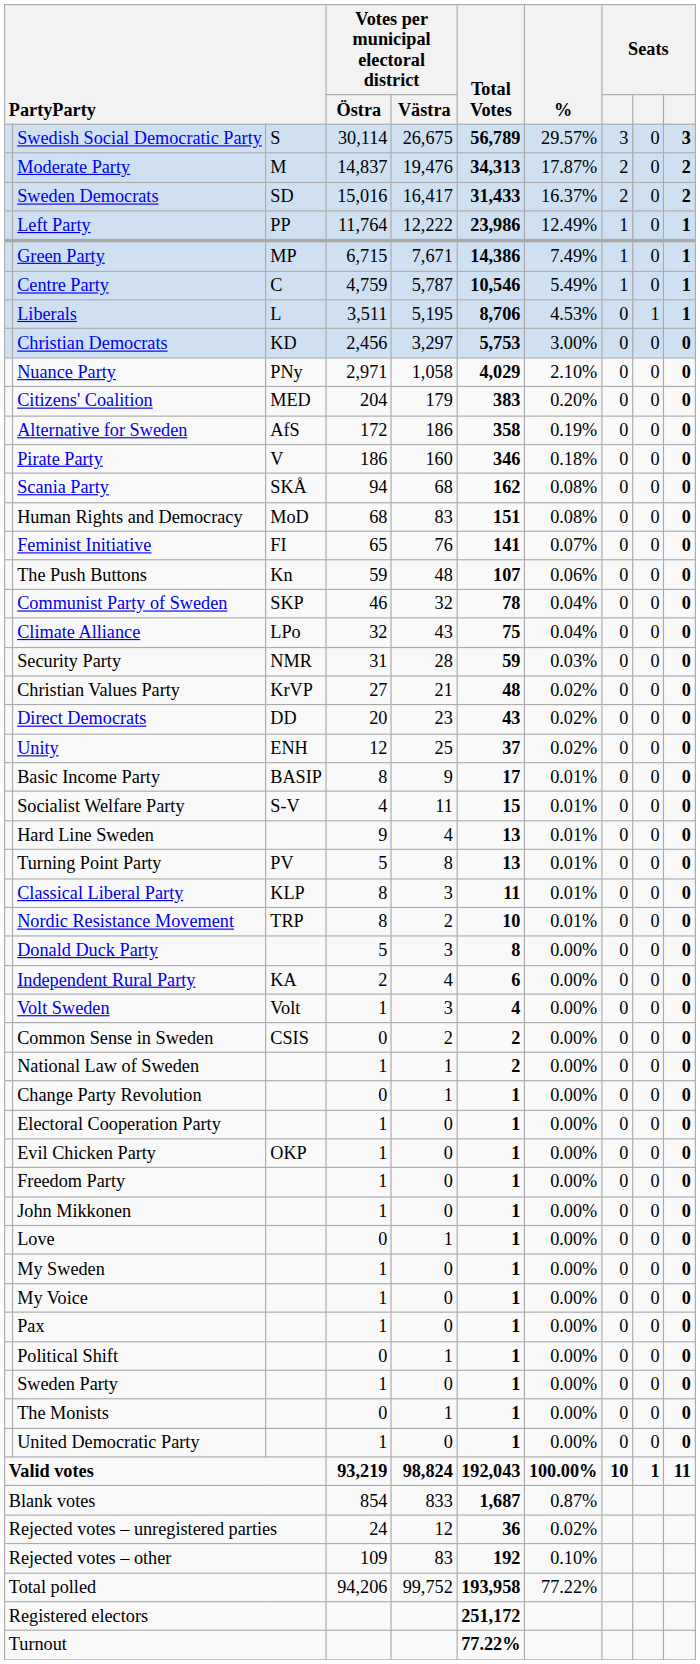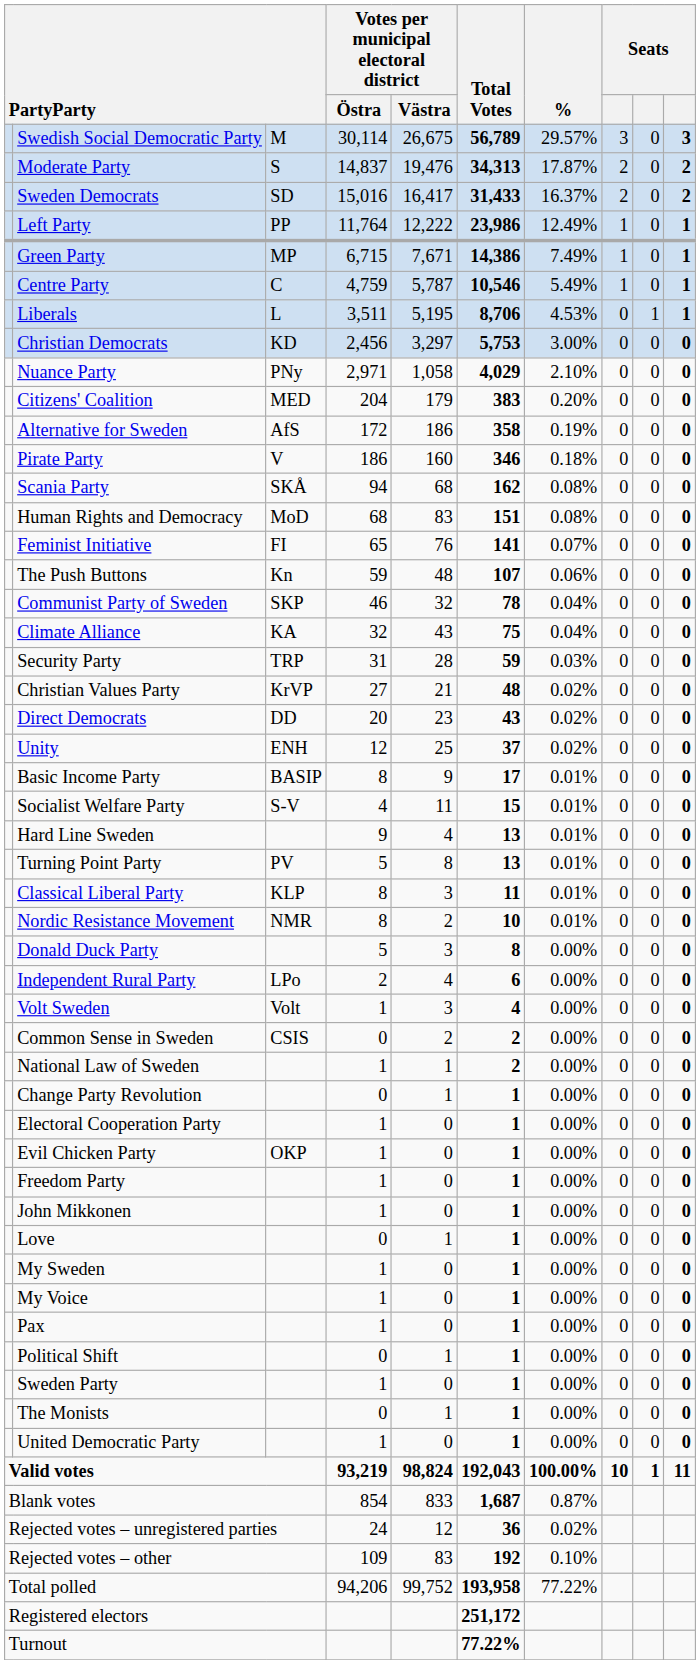 <table class="wikitable" border="1" style="text-align:right;">
 <tr>
 <th style="text-align:left;" valign=bottom rowspan=2 colspan=3>PartyParty</th>
 <th colspan=2>Votes per municipal electoral district</th>
 <th align=center valign=bottom rowspan=2 width="50">Total Votes</th>
 <th align=center valign=bottom rowspan=2 width="50">%</th>
 <th colspan=3>Seats</th>
 </tr>
 <tr>
 <th align=center valign=bottom width="50">Östra</th>
 <th align=center valign=bottom width="50">Västra</th>
 <th align=center valign=bottom width="20"><small></small></th>
 <th align=center valign=bottom width="20"><small><a href='#'></a></small></th>
 <th align=center valign=bottom width="20"><small></small></th>
 </tr>
 <tr style="background:#CEE0F2;">
 <td></td>
 <td align=left style="white-space: nowrap;"><a href='#'>Swedish Social Democratic Party</a></td>
-<td align=left>S</td>
+<td align=left>M</td>
 <td>30,114</td>
 <td>26,675</td>
 <td><strong>56,789</strong></td>
 <td>29.57%</td>
 <td>3</td>
 <td>0</td>
 <td><strong>3</strong></td>
 </tr>
 <tr style="background:#CEE0F2;">
 <td></td>
 <td align=left><a href='#'>Moderate Party</a></td>
-<td align=left>M</td>
+<td align=left>S</td>
 <td>14,837</td>
 <td>19,476</td>
 <td><strong>34,313</strong></td>
 <td>17.87%</td>
 <td>2</td>
 <td>0</td>
 <td><strong>2</strong></td>
 </tr>
 <tr style="background:#CEE0F2;">
 <td></td>
 <td align=left><a href='#'>Sweden Democrats</a></td>
 <td align=left>SD</td>
 <td>15,016</td>
 <td>16,417</td>
 <td><strong>31,433</strong></td>
 <td>16.37%</td>
 <td>2</td>
 <td>0</td>
 <td><strong>2</strong></td>
 </tr>
 <tr style="background:#CEE0F2;">
 <td></td>
 <td align=left><a href='#'>Left Party</a></td>
 <td align=left>PP</td>
 <td>11,764</td>
 <td>12,222</td>
 <td><strong>23,986</strong></td>
 <td>12.49%</td>
 <td>1</td>
 <td>0</td>
 <td><strong>1</strong></td>
 </tr>
 <tr style="background:#CEE0F2; border-top:3px solid darkgray;">
 <td></td>
 <td align=left><a href='#'>Green Party</a></td>
 <td align=left>MP</td>
 <td>6,715</td>
 <td>7,671</td>
 <td><strong>14,386</strong></td>
 <td>7.49%</td>
 <td>1</td>
 <td>0</td>
 <td><strong>1</strong></td>
 </tr>
 <tr style="background:#CEE0F2;">
 <td></td>
 <td align=left><a href='#'>Centre Party</a></td>
 <td align=left>C</td>
 <td>4,759</td>
 <td>5,787</td>
 <td><strong>10,546</strong></td>
 <td>5.49%</td>
 <td>1</td>
 <td>0</td>
 <td><strong>1</strong></td>
 </tr>
 <tr style="background:#CEE0F2;">
 <td></td>
 <td align=left><a href='#'>Liberals</a></td>
 <td align=left>L</td>
 <td>3,511</td>
 <td>5,195</td>
 <td><strong>8,706</strong></td>
 <td>4.53%</td>
 <td>0</td>
 <td>1</td>
 <td><strong>1</strong></td>
 </tr>
 <tr style="background:#CEE0F2;">
 <td></td>
 <td align=left><a href='#'>Christian Democrats</a></td>
 <td align=left>KD</td>
 <td>2,456</td>
 <td>3,297</td>
 <td><strong>5,753</strong></td>
 <td>3.00%</td>
 <td>0</td>
 <td>0</td>
 <td><strong>0</strong></td>
 </tr>
 <tr>
 <td></td>
 <td align=left><a href='#'>Nuance Party</a></td>
 <td align=left>PNy</td>
 <td>2,971</td>
 <td>1,058</td>
 <td><strong>4,029</strong></td>
 <td>2.10%</td>
 <td>0</td>
 <td>0</td>
 <td><strong>0</strong></td>
 </tr>
 <tr>
 <td></td>
 <td align=left><a href='#'>Citizens' Coalition</a></td>
 <td align=left>MED</td>
 <td>204</td>
 <td>179</td>
 <td><strong>383</strong></td>
 <td>0.20%</td>
 <td>0</td>
 <td>0</td>
 <td><strong>0</strong></td>
 </tr>
 <tr>
 <td></td>
 <td align=left><a href='#'>Alternative for Sweden</a></td>
 <td align=left>AfS</td>
 <td>172</td>
 <td>186</td>
 <td><strong>358</strong></td>
 <td>0.19%</td>
 <td>0</td>
 <td>0</td>
 <td><strong>0</strong></td>
 </tr>
 <tr>
 <td></td>
 <td align=left><a href='#'>Pirate Party</a></td>
 <td align=left>V</td>
 <td>186</td>
 <td>160</td>
 <td><strong>346</strong></td>
 <td>0.18%</td>
 <td>0</td>
 <td>0</td>
 <td><strong>0</strong></td>
 </tr>
 <tr>
 <td></td>
 <td align=left><a href='#'>Scania Party</a></td>
 <td align=left>SKÅ</td>
 <td>94</td>
 <td>68</td>
 <td><strong>162</strong></td>
 <td>0.08%</td>
 <td>0</td>
 <td>0</td>
 <td><strong>0</strong></td>
 </tr>
 <tr>
 <td></td>
 <td align=left>Human Rights and Democracy</td>
 <td align=left>MoD</td>
 <td>68</td>
 <td>83</td>
 <td><strong>151</strong></td>
 <td>0.08%</td>
 <td>0</td>
 <td>0</td>
 <td><strong>0</strong></td>
 </tr>
 <tr>
 <td></td>
 <td align=left><a href='#'>Feminist Initiative</a></td>
 <td align=left>FI</td>
 <td>65</td>
 <td>76</td>
 <td><strong>141</strong></td>
 <td>0.07%</td>
 <td>0</td>
 <td>0</td>
 <td><strong>0</strong></td>
 </tr>
 <tr>
 <td></td>
 <td align=left>The Push Buttons</td>
 <td align=left>Kn</td>
 <td>59</td>
 <td>48</td>
 <td><strong>107</strong></td>
 <td>0.06%</td>
 <td>0</td>
 <td>0</td>
 <td><strong>0</strong></td>
 </tr>
 <tr>
 <td></td>
 <td align=left><a href='#'>Communist Party of Sweden</a></td>
 <td align=left>SKP</td>
 <td>46</td>
 <td>32</td>
 <td><strong>78</strong></td>
 <td>0.04%</td>
 <td>0</td>
 <td>0</td>
 <td><strong>0</strong></td>
 </tr>
 <tr>
 <td></td>
 <td align=left><a href='#'>Climate Alliance</a></td>
-<td align=left>LPo</td>
+<td align=left>KA</td>
 <td>32</td>
 <td>43</td>
 <td><strong>75</strong></td>
 <td>0.04%</td>
 <td>0</td>
 <td>0</td>
 <td><strong>0</strong></td>
 </tr>
 <tr>
 <td></td>
 <td align=left>Security Party</td>
-<td align=left>NMR</td>
+<td align=left>TRP</td>
 <td>31</td>
 <td>28</td>
 <td><strong>59</strong></td>
 <td>0.03%</td>
 <td>0</td>
 <td>0</td>
 <td><strong>0</strong></td>
 </tr>
 <tr>
 <td></td>
 <td align=left>Christian Values Party</td>
 <td align=left>KrVP</td>
 <td>27</td>
 <td>21</td>
 <td><strong>48</strong></td>
 <td>0.02%</td>
 <td>0</td>
 <td>0</td>
 <td><strong>0</strong></td>
 </tr>
 <tr>
 <td></td>
 <td align=left><a href='#'>Direct Democrats</a></td>
 <td align=left>DD</td>
 <td>20</td>
 <td>23</td>
 <td><strong>43</strong></td>
 <td>0.02%</td>
 <td>0</td>
 <td>0</td>
 <td><strong>0</strong></td>
 </tr>
 <tr>
 <td></td>
 <td align=left><a href='#'>Unity</a></td>
 <td align=left>ENH</td>
 <td>12</td>
 <td>25</td>
 <td><strong>37</strong></td>
 <td>0.02%</td>
 <td>0</td>
 <td>0</td>
 <td><strong>0</strong></td>
 </tr>
 <tr>
 <td></td>
 <td align=left>Basic Income Party</td>
 <td align=left>BASIP</td>
 <td>8</td>
 <td>9</td>
 <td><strong>17</strong></td>
 <td>0.01%</td>
 <td>0</td>
 <td>0</td>
 <td><strong>0</strong></td>
 </tr>
 <tr>
 <td></td>
 <td align=left>Socialist Welfare Party</td>
 <td align=left>S-V</td>
 <td>4</td>
 <td>11</td>
 <td><strong>15</strong></td>
 <td>0.01%</td>
 <td>0</td>
 <td>0</td>
 <td><strong>0</strong></td>
 </tr>
 <tr>
 <td></td>
 <td align=left>Hard Line Sweden</td>
 <td align=left></td>
 <td>9</td>
 <td>4</td>
 <td><strong>13</strong></td>
 <td>0.01%</td>
 <td>0</td>
 <td>0</td>
 <td><strong>0</strong></td>
 </tr>
 <tr>
 <td></td>
 <td align=left>Turning Point Party</td>
 <td align=left>PV</td>
 <td>5</td>
 <td>8</td>
 <td><strong>13</strong></td>
 <td>0.01%</td>
 <td>0</td>
 <td>0</td>
 <td><strong>0</strong></td>
 </tr>
 <tr>
 <td></td>
 <td align=left><a href='#'>Classical Liberal Party</a></td>
 <td align=left>KLP</td>
 <td>8</td>
 <td>3</td>
 <td><strong>11</strong></td>
 <td>0.01%</td>
 <td>0</td>
 <td>0</td>
 <td><strong>0</strong></td>
 </tr>
 <tr>
 <td></td>
 <td align=left><a href='#'>Nordic Resistance Movement</a></td>
-<td align=left>TRP</td>
+<td align=left>NMR</td>
 <td>8</td>
 <td>2</td>
 <td><strong>10</strong></td>
 <td>0.01%</td>
 <td>0</td>
 <td>0</td>
 <td><strong>0</strong></td>
 </tr>
 <tr>
 <td></td>
 <td align=left><a href='#'>Donald Duck Party</a></td>
 <td align=left></td>
 <td>5</td>
 <td>3</td>
 <td><strong>8</strong></td>
 <td>0.00%</td>
 <td>0</td>
 <td>0</td>
 <td><strong>0</strong></td>
 </tr>
 <tr>
 <td></td>
 <td align=left><a href='#'>Independent Rural Party</a></td>
-<td align=left>KA</td>
+<td align=left>LPo</td>
 <td>2</td>
 <td>4</td>
 <td><strong>6</strong></td>
 <td>0.00%</td>
 <td>0</td>
 <td>0</td>
 <td><strong>0</strong></td>
 </tr>
 <tr>
 <td></td>
 <td align=left><a href='#'>Volt Sweden</a></td>
 <td align=left>Volt</td>
 <td>1</td>
 <td>3</td>
 <td><strong>4</strong></td>
 <td>0.00%</td>
 <td>0</td>
 <td>0</td>
 <td><strong>0</strong></td>
 </tr>
 <tr>
 <td></td>
 <td align=left>Common Sense in Sweden</td>
 <td align=left>CSIS</td>
 <td>0</td>
 <td>2</td>
 <td><strong>2</strong></td>
 <td>0.00%</td>
 <td>0</td>
 <td>0</td>
 <td><strong>0</strong></td>
 </tr>
 <tr>
 <td></td>
 <td align=left>National Law of Sweden</td>
 <td align=left></td>
 <td>1</td>
 <td>1</td>
 <td><strong>2</strong></td>
 <td>0.00%</td>
 <td>0</td>
 <td>0</td>
 <td><strong>0</strong></td>
 </tr>
 <tr>
 <td></td>
 <td align=left>Change Party Revolution</td>
 <td align=left></td>
 <td>0</td>
 <td>1</td>
 <td><strong>1</strong></td>
 <td>0.00%</td>
 <td>0</td>
 <td>0</td>
 <td><strong>0</strong></td>
 </tr>
 <tr>
 <td></td>
 <td align=left>Electoral Cooperation Party</td>
 <td align=left></td>
 <td>1</td>
 <td>0</td>
 <td><strong>1</strong></td>
 <td>0.00%</td>
 <td>0</td>
 <td>0</td>
 <td><strong>0</strong></td>
 </tr>
 <tr>
 <td></td>
 <td align=left>Evil Chicken Party</td>
 <td align=left>OKP</td>
 <td>1</td>
 <td>0</td>
 <td><strong>1</strong></td>
 <td>0.00%</td>
 <td>0</td>
 <td>0</td>
 <td><strong>0</strong></td>
 </tr>
 <tr>
 <td></td>
 <td align=left>Freedom Party</td>
 <td align=left></td>
 <td>1</td>
 <td>0</td>
 <td><strong>1</strong></td>
 <td>0.00%</td>
 <td>0</td>
 <td>0</td>
 <td><strong>0</strong></td>
 </tr>
 <tr>
 <td></td>
 <td align=left>John Mikkonen</td>
 <td align=left></td>
 <td>1</td>
 <td>0</td>
 <td><strong>1</strong></td>
 <td>0.00%</td>
 <td>0</td>
 <td>0</td>
 <td><strong>0</strong></td>
 </tr>
 <tr>
 <td></td>
 <td align=left>Love</td>
 <td align=left></td>
 <td>0</td>
 <td>1</td>
 <td><strong>1</strong></td>
 <td>0.00%</td>
 <td>0</td>
 <td>0</td>
 <td><strong>0</strong></td>
 </tr>
 <tr>
 <td></td>
 <td align=left>My Sweden</td>
 <td align=left></td>
 <td>1</td>
 <td>0</td>
 <td><strong>1</strong></td>
 <td>0.00%</td>
 <td>0</td>
 <td>0</td>
 <td><strong>0</strong></td>
 </tr>
 <tr>
 <td></td>
 <td align=left>My Voice</td>
 <td align=left></td>
 <td>1</td>
 <td>0</td>
 <td><strong>1</strong></td>
 <td>0.00%</td>
 <td>0</td>
 <td>0</td>
 <td><strong>0</strong></td>
 </tr>
 <tr>
 <td></td>
 <td align=left>Pax</td>
 <td align=left></td>
 <td>1</td>
 <td>0</td>
 <td><strong>1</strong></td>
 <td>0.00%</td>
 <td>0</td>
 <td>0</td>
 <td><strong>0</strong></td>
 </tr>
 <tr>
 <td></td>
 <td align=left>Political Shift</td>
 <td align=left></td>
 <td>0</td>
 <td>1</td>
 <td><strong>1</strong></td>
 <td>0.00%</td>
 <td>0</td>
 <td>0</td>
 <td><strong>0</strong></td>
 </tr>
 <tr>
 <td></td>
 <td align=left>Sweden Party</td>
 <td align=left></td>
 <td>1</td>
 <td>0</td>
 <td><strong>1</strong></td>
 <td>0.00%</td>
 <td>0</td>
 <td>0</td>
 <td><strong>0</strong></td>
 </tr>
 <tr>
 <td></td>
 <td align=left>The Monists</td>
 <td align=left></td>
 <td>0</td>
 <td>1</td>
 <td><strong>1</strong></td>
 <td>0.00%</td>
 <td>0</td>
 <td>0</td>
 <td><strong>0</strong></td>
 </tr>
 <tr>
 <td></td>
 <td align=left>United Democratic Party</td>
 <td align=left></td>
 <td>1</td>
 <td>0</td>
 <td><strong>1</strong></td>
 <td>0.00%</td>
 <td>0</td>
 <td>0</td>
 <td><strong>0</strong></td>
 </tr>
 <tr style="font-weight:bold">
 <td align=left colspan=3>Valid votes</td>
 <td>93,219</td>
 <td>98,824</td>
 <td>192,043</td>
 <td>100.00%</td>
 <td>10</td>
 <td>1</td>
 <td>11</td>
 </tr>
 <tr>
 <td align=left colspan=3>Blank votes</td>
 <td>854</td>
 <td>833</td>
 <td><strong>1,687</strong></td>
 <td>0.87%</td>
 <td></td>
 <td></td>
 <td></td>
 </tr>
 <tr>
 <td align=left colspan=3>Rejected votes – unregistered parties</td>
 <td>24</td>
 <td>12</td>
 <td><strong>36</strong></td>
 <td>0.02%</td>
 <td></td>
 <td></td>
 <td></td>
 </tr>
 <tr>
 <td align=left colspan=3>Rejected votes – other</td>
 <td>109</td>
 <td>83</td>
 <td><strong>192</strong></td>
 <td>0.10%</td>
 <td></td>
 <td></td>
 <td></td>
 </tr>
 <tr>
 <td align=left colspan=3>Total polled</td>
 <td>94,206</td>
 <td>99,752</td>
 <td><strong>193,958</strong></td>
 <td>77.22%</td>
 <td></td>
 <td></td>
 <td></td>
 </tr>
 <tr>
 <td align=left colspan=3>Registered electors</td>
 <td></td>
 <td></td>
 <td><strong>251,172</strong></td>
 <td></td>
 <td></td>
 <td></td>
 <td></td>
 </tr>
 <tr>
 <td align=left colspan=3>Turnout</td>
 <td></td>
 <td></td>
 <td><strong>77.22%</strong></td>
 <td></td>
 <td></td>
 <td></td>
 <td></td>
 </tr>
 </table>
